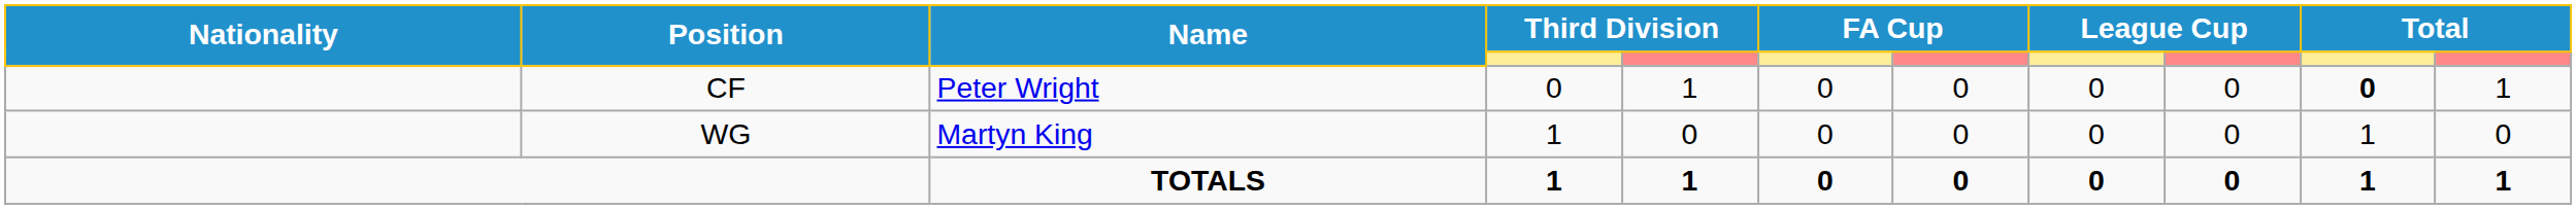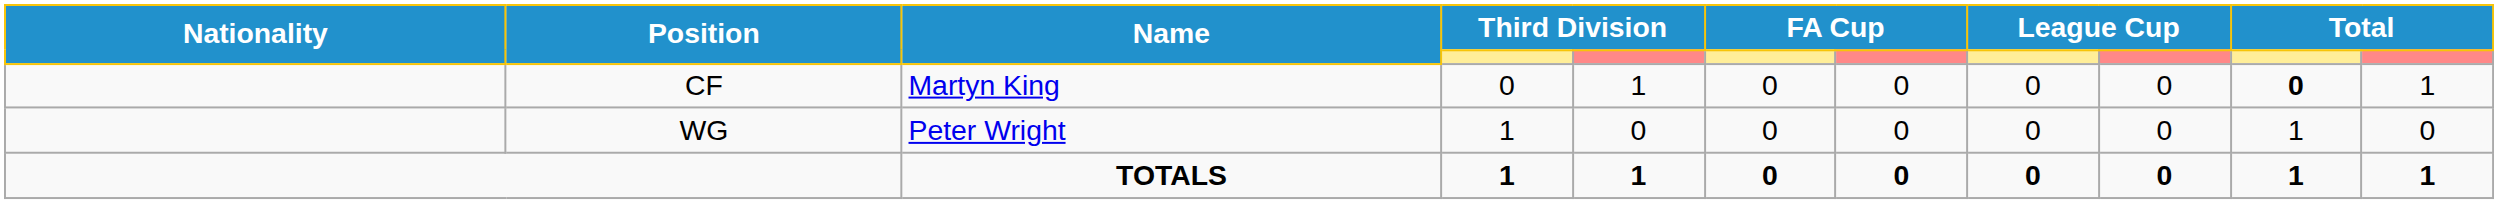 <table class="wikitable" style="text-align:center; font-size:90%; width:100%;">
 <tr>
 <th rowspan="2" style="background:#2191CC; color:white; border:1px solid #F7C408; text-align:center;">Nationality</th>
 <th rowspan="2" style="background:#2191CC; color:white; border:1px solid #F7C408; text-align:center;">Position</th>
 <th rowspan="2" style="background:#2191CC; color:white; border:1px solid #F7C408; text-align:center;">Name</th>
 <th colspan="2" style="background:#2191CC; color:white; border:1px solid #F7C408; text-align:center;">Third Division</th>
 <th colspan="2" style="background:#2191CC; color:white; border:1px solid #F7C408; text-align:center;">FA Cup</th>
 <th colspan="2" style="background:#2191CC; color:white; border:1px solid #F7C408; text-align:center;">League Cup</th>
 <th colspan="2" style="background:#2191CC; color:white; border:1px solid #F7C408; text-align:center;">Total</th>
 </tr>
 <tr>
 <th width=60 style="background: #FFEE99"></th>
 <th width=60 style="background: #FF8888"></th>
 <th width=60 style="background: #FFEE99"></th>
 <th width=60 style="background: #FF8888"></th>
 <th width=60 style="background: #FFEE99"></th>
 <th width=60 style="background: #FF8888"></th>
 <th width=60 style="background: #FFEE99"></th>
 <th width=60 style="background: #FF8888"></th>
 </tr>
 <tr>
 <td></td>
 <td>CF</td>
-<td align="left"><a href='#'>Peter Wright</a></td>
+<td align="left"><a href='#'>Martyn King</a></td>
 <td>0</td>
 <td>1</td>
 <td>0</td>
 <td>0</td>
 <td>0</td>
 <td>0</td>
 <td><strong>0</strong></td>
 <td>1</td>
 </tr>
 <tr>
 <td></td>
 <td>WG</td>
-<td align="left"><a href='#'>Martyn King</a></td>
+<td align="left"><a href='#'>Peter Wright</a></td>
 <td>1</td>
 <td>0</td>
 <td>0</td>
 <td>0</td>
 <td>0</td>
 <td>0</td>
 <td>1</td>
 <td>0</td>
 </tr>
 <tr>
 <td colspan="2"></td>
 <td><strong>TOTALS</strong></td>
 <td><strong>1</strong></td>
 <td><strong>1</strong></td>
 <td><strong>0</strong></td>
 <td><strong>0</strong></td>
 <td><strong>0</strong></td>
 <td><strong>0</strong></td>
 <td><strong>1</strong></td>
 <td><strong>1</strong></td>
 </tr>
 </table>
